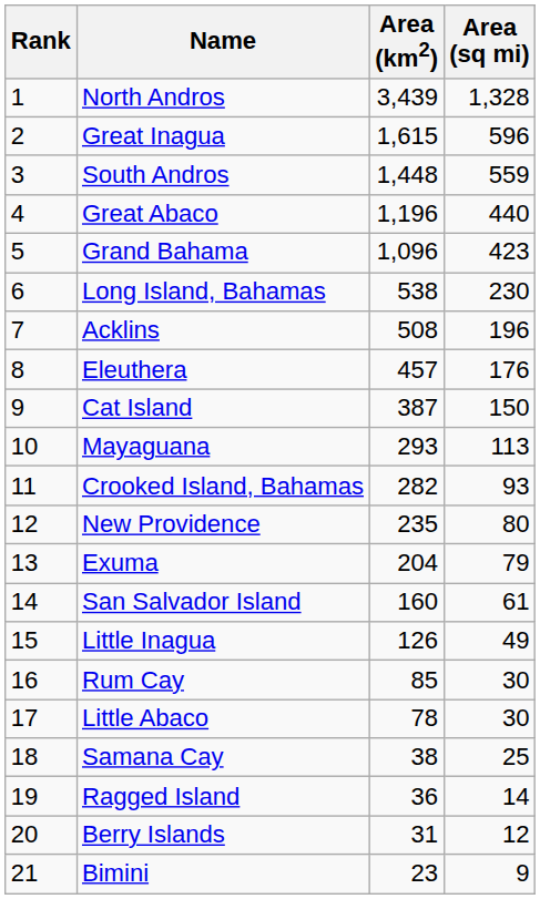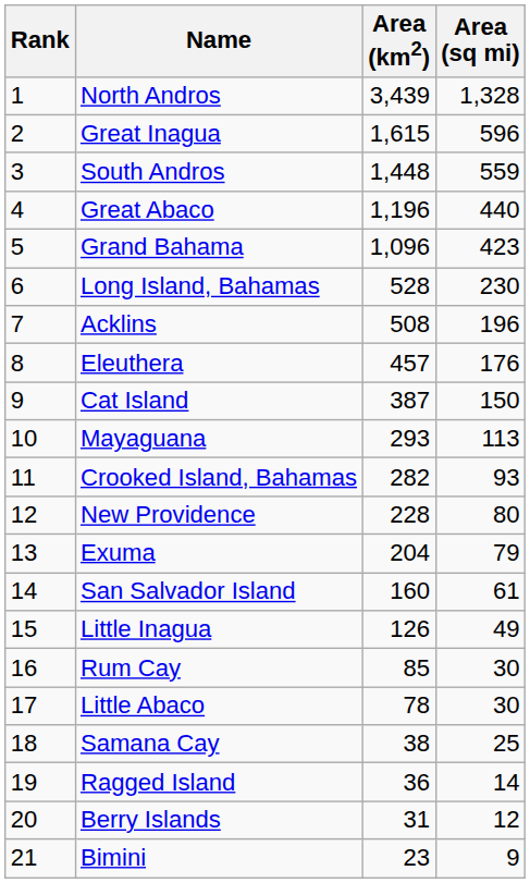 <table class="wikitable sortable">
 <tr>
 <th>Rank</th>
 <th>Name</th>
 <th>Area<br>(km<sup>2</sup>)</th>
 <th>Area<br>(sq mi)</th>
 </tr>
 <tr>
 <td>1</td>
 <td><a href='#'>North Andros</a></td>
 <td align=right>3,439</td>
 <td align=right>1,328</td>
 </tr>
 <tr>
 <td>2</td>
 <td><a href='#'>Great Inagua</a></td>
 <td align=right>1,615</td>
 <td align=right>596</td>
 </tr>
 <tr>
 <td>3</td>
 <td><a href='#'>South Andros</a></td>
 <td align=right>1,448</td>
 <td align=right>559</td>
 </tr>
 <tr>
 <td>4</td>
 <td><a href='#'>Great Abaco</a></td>
 <td align=right>1,196</td>
 <td align=right>440</td>
 </tr>
 <tr>
 <td>5</td>
 <td><a href='#'>Grand Bahama</a></td>
 <td align=right>1,096</td>
 <td align=right>423</td>
 </tr>
 <tr>
 <td>6</td>
 <td><a href='#'>Long Island, Bahamas</a></td>
-<td align=right>538</td>
+<td align=right>528</td>
 <td align=right>230</td>
 </tr>
 <tr>
 <td>7</td>
 <td><a href='#'>Acklins</a></td>
 <td align=right>508</td>
 <td align=right>196</td>
 </tr>
 <tr>
 <td>8</td>
 <td><a href='#'>Eleuthera</a></td>
 <td align=right>457</td>
 <td align=right>176</td>
 </tr>
 <tr>
 <td>9</td>
 <td><a href='#'>Cat Island</a></td>
 <td align=right>387</td>
 <td align=right>150</td>
 </tr>
 <tr>
 <td>10</td>
 <td><a href='#'>Mayaguana</a></td>
 <td align=right>293</td>
 <td align=right>113</td>
 </tr>
 <tr>
 <td>11</td>
 <td><a href='#'>Crooked Island, Bahamas</a></td>
 <td align=right>282</td>
 <td align=right>93</td>
 </tr>
 <tr>
 <td>12</td>
 <td><a href='#'>New Providence</a></td>
-<td align=right>235</td>
+<td align=right>228</td>
 <td align=right>80</td>
 </tr>
 <tr>
 <td>13</td>
 <td><a href='#'>Exuma</a></td>
 <td align=right>204</td>
 <td align=right>79</td>
 </tr>
 <tr>
 <td>14</td>
 <td><a href='#'>San Salvador Island</a></td>
 <td align=right>160</td>
 <td align=right>61</td>
 </tr>
 <tr>
 <td>15</td>
 <td><a href='#'>Little Inagua</a></td>
 <td align=right>126</td>
 <td align=right>49</td>
 </tr>
 <tr>
 <td>16</td>
 <td><a href='#'>Rum Cay</a></td>
 <td align=right>85</td>
 <td align=right>30</td>
 </tr>
 <tr>
 <td>17</td>
 <td><a href='#'>Little Abaco</a></td>
 <td align=right>78</td>
 <td align=right>30</td>
 </tr>
 <tr>
 <td>18</td>
 <td><a href='#'>Samana Cay</a></td>
 <td align=right>38</td>
 <td align=right>25</td>
 </tr>
 <tr>
 <td>19</td>
 <td><a href='#'>Ragged Island</a></td>
 <td align=right>36</td>
 <td align=right>14</td>
 </tr>
 <tr>
 <td>20</td>
 <td><a href='#'>Berry Islands</a></td>
 <td align=right>31</td>
 <td align=right>12</td>
 </tr>
 <tr>
 <td>21</td>
 <td><a href='#'>Bimini</a></td>
 <td align=right>23</td>
 <td align=right>9</td>
 </tr>
 <tr>
 </tr>
 </table>
